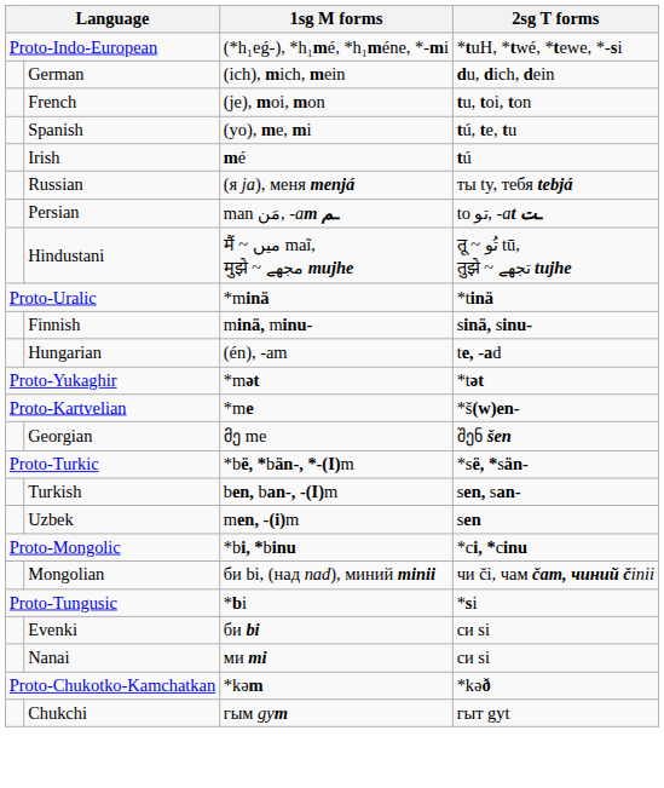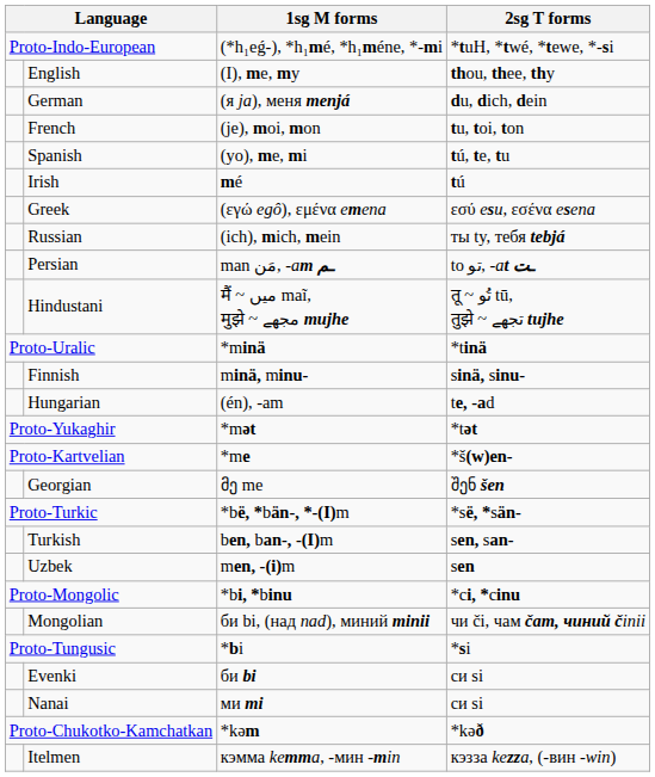 <table class="wikitable">
 <tr>
 <th colspan=2>Language</th>
 <th>1sg M forms</th>
 <th>2sg T forms</th>
 </tr>
 <tr>
 <td colspan=2><a href='#'>Proto-Indo-European</a></td>
 <td>(*h₁eǵ-), *h₁<strong>m</strong>é, *h₁<strong>m</strong>éne, *-<strong>m</strong>i</td>
 <td>*<strong>t</strong>uH, *<strong>t</strong>wé, *<strong>t</strong>ewe, *-<strong>s</strong>i</td>
 </tr>
 <tr>
 <td></td>
+<td>English</td>
+<td>(I), <strong>m</strong>e, <strong>m</strong>y</td>
+<td><strong>th</strong>ou, <strong>th</strong>ee, <strong>th</strong>y</td>
+</tr>
+<tr>
+<td></td>
 <td>German</td>
-<td>(ich), <strong>m</strong>ich, <strong>m</strong>ein</td>
+<td>(я <em>ja</em>), меня <strong><em>m<strong>enjá<em></td>
 <td><strong>d</strong>u, <strong>d</strong>ich, <strong>d</strong>ein</td>
 </tr>
 <tr>
 <td></td>
 <td>French</td>
 <td>(je), <strong>m</strong>oi, <strong>m</strong>on</td>
 <td><strong>t</strong>u, <strong>t</strong>oi, <strong>t</strong>on</td>
 </tr>
 <tr>
 <td></td>
 <td>Spanish</td>
 <td>(yo), <strong>m</strong>e, <strong>m</strong>i</td>
 <td><strong>t</strong>ú, <strong>t</strong>e, <strong>t</strong>u</td>
 </tr>
 <tr>
 <td></td>
 <td>Irish</td>
 <td><strong>m</strong>é</td>
 <td><strong>t</strong>ú</td>
 </tr>
 <tr>
 <td></td>
+<td>Greek</td>
+<td>(εγώ <em>egô</em>), εμένα <em>e<strong>m</strong>ena</em></td>
+<td>εσύ <em>e<strong>s</strong>u</em>, εσένα <em>e<strong>s</strong>ena</em></td>
+</tr>
+<tr>
+<td></td>
 <td>Russian</td>
-<td>(я <em>ja</em>), меня <strong><em>m<strong>enjá<em></td>
+<td>(ich), <strong>m</strong>ich, <strong>m</strong>ein</td>
 <td>ты </em></strong>t</strong>y</em>, тебя <strong><em>t<strong>ebjá<em></td>
 </tr>
 <tr>
 <td></td>
 <td>Persian</td>
 <td></em></strong>m</strong>an</em> مَن, <em>-a<strong>m<strong><em> ـم</td>
 <td></em></strong>t</strong>o</em> تو, <em>-a<strong>t<strong><em> ـت</td>
 </tr>
 <tr>
 <td></td>
 <td>Hindustani</td>
 <td>मैं ~ میں </em></strong>m</strong>aĩ</em>, <br>मुझे ~ مجھے <strong><em>m<strong>ujhe<em></td>
 <td>तू ~ تُو </em></strong>t</strong>ū</em>, <br>तुझे ~ تجھے <strong><em>t<strong>ujhe<em></td>
 </tr>
 <tr>
 <td colspan=2><a href='#'>Proto-Uralic</a></td>
 <td>*</strong>m<strong>inä</td>
 <td>*</strong>t<strong>inä</td>
 </tr>
 <tr>
 <td></td>
 <td>Finnish</td>
 <td></strong>m<strong>inä, </strong>m<strong>inu-</td>
 <td></strong>s<strong>inä, </strong>s<strong>inu-</td>
 </tr>
 <tr>
 <td></td>
 <td>Hungarian</td>
 <td>(én), -a</strong>m<strong></td>
 <td></strong>t<strong>e, -a</strong>d<strong></td>
 </tr>
 <tr>
 <td colspan=2><a href='#'>Proto-Yukaghir</a></td>
 <td>*</strong>m<strong>ət</td>
 <td>*</strong>t<strong>ət</td>
 </tr>
 <tr>
 <td colspan=2><a href='#'>Proto-Kartvelian</a></td>
 <td>*</strong>m<strong>e</td>
 <td>*</strong>š<strong>(w)en-</td>
 </tr>
 <tr>
 <td></td>
 <td>Georgian</td>
 <td>მე </em></strong>m</strong>e</em></td>
 <td>შენ <strong><em>š<strong>en<em></td>
 </tr>
 <tr>
 <td colspan=2><a href='#'>Proto-Turkic</a></td>
 <td>*</strong>b<strong>ë, *</strong>b<strong>än-, *-(I)</strong>m<strong></td>
 <td>*</strong>s<strong>ë, *</strong>s<strong>än-</td>
 </tr>
 <tr>
 <td></td>
 <td>Turkish</td>
 <td></strong>b<strong>en, </strong>b<strong>an-, -(I)</strong>m<strong></td>
 <td></strong>s<strong>en, </strong>s<strong>an-</td>
 </tr>
 <tr>
 <td></td>
 <td>Uzbek</td>
 <td></strong>m<strong>en, -(i)</strong>m<strong></td>
 <td></strong>s<strong>en</td>
 </tr>
 <tr>
 <td colspan=2><a href='#'>Proto-Mongolic</a></td>
 <td>*</strong>b<strong>i, *</strong>b<strong>inu</td>
 <td>*</strong>c<strong>i, *</strong>c<strong>inu</td>
 </tr>
 <tr>
 <td></td>
 <td>Mongolian</td>
 <td>би </em></strong>b</strong>i</em>, (над <em>nad</em>), миний <strong><em>m<strong>inii<em></td>
 <td>чи </em></strong>č</strong>i</em>, чам <strong><em>č<strong>am<em>, чиний </em></strong>č</strong>inii</em></td>
 </tr>
 <tr>
 <td colspan=2><a href='#'>Proto-Tungusic</a></td>
 <td>*<strong>b</strong>i</td>
 <td>*<strong>s</strong>i</td>
 </tr>
 <tr>
 <td></td>
 <td>Evenki</td>
 <td>би <strong><em>b<strong>i<em></td>
 <td>си </em></strong>s</strong>i</em></td>
 </tr>
 <tr>
 <td></td>
 <td>Nanai</td>
 <td>ми <strong><em>m<strong>i<em></td>
 <td>си </em></strong>s</strong>i</em></td>
 </tr>
 <tr>
 <td colspan=2><a href='#'>Proto-Chukotko-Kamchatkan</a></td>
 <td>*kə<strong>m</strong></td>
 <td>*kə<strong>ð</strong></td>
 </tr>
 <tr>
 <td></td>
-<td>Chukchi</td>
-<td>гым <em>gy<strong>m<strong><em></td>
-<td>гыт </em>gy</strong>t</em></strong></td>
+<td>Itelmen</td>
+<td>кэмма <em>ke<strong>mm</strong>a</em>, -мин <em>-<strong>m</strong>in</em></td>
+<td>кэзза <em>ke<strong>zz</strong>a</em>, (-вин <em>-win</em>)</td>
 </tr>
 </table>
